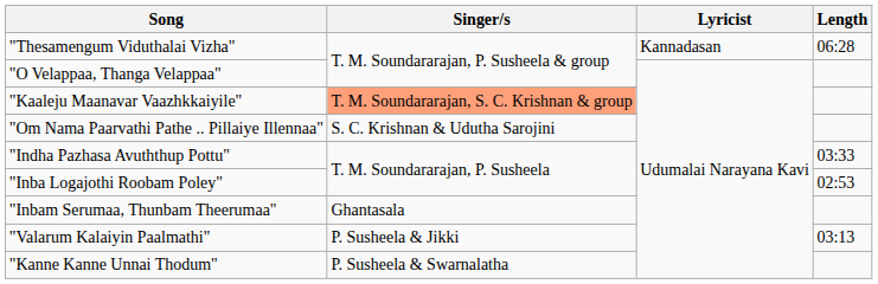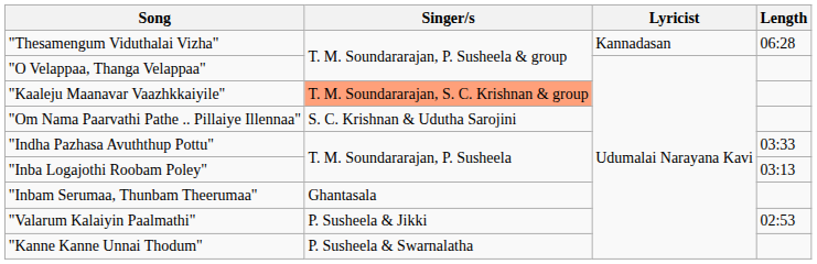 <table class="wikitable" style="font-size:95%;">
 <tr>
 <th>Song</th>
 <th>Singer/s</th>
 <th>Lyricist</th>
 <th>Length</th>
 </tr>
 <tr>
 <td>"Thesamengum Viduthalai Vizha"</td>
 <td rowspan=2>T. M. Soundararajan, P. Susheela & group</td>
 <td>Kannadasan</td>
 <td>06:28</td>
 </tr>
 <tr>
 <td>"O Velappaa, Thanga Velappaa"</td>
 <td rowspan=8>Udumalai Narayana Kavi</td>
 <td></td>
 </tr>
 <tr>
 <td>"Kaaleju Maanavar Vaazhkkaiyile"</td>
 <td style="background: lightsalmon;">T. M. Soundararajan, S. C. Krishnan & group</td>
 <td></td>
 </tr>
 <tr>
 <td>"Om Nama Paarvathi Pathe .. Pillaiye Illennaa"</td>
 <td>S. C. Krishnan & Udutha Sarojini</td>
 <td></td>
 </tr>
 <tr>
 <td>"Indha Pazhasa Avuththup Pottu"</td>
 <td rowspan=2>T. M. Soundararajan, P. Susheela</td>
 <td>03:33</td>
 </tr>
 <tr>
 <td>"Inba Logajothi Roobam Poley"</td>
-<td>02:53</td>
+<td>03:13</td>
 </tr>
 <tr>
 <td>"Inbam Serumaa, Thunbam Theerumaa"</td>
 <td>Ghantasala</td>
 <td></td>
 </tr>
 <tr>
 <td>"Valarum Kalaiyin Paalmathi"</td>
 <td>P. Susheela & Jikki</td>
-<td>03:13</td>
+<td>02:53</td>
 </tr>
 <tr>
 <td>"Kanne Kanne Unnai Thodum"</td>
 <td>P. Susheela & Swarnalatha</td>
 <td></td>
 </tr>
 </table>
